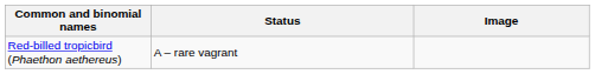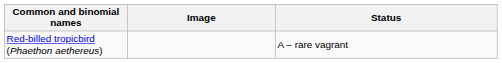 <table width=90% class="wikitable">
 <tr>
 <th width=25%>Common and binomial names</th>
+<th width=30%>Image</th>
 <th width=45%>Status</th>
-<th width=30%>Image</th>
 </tr>
 <tr>
 <td><a href='#'>Red-billed tropicbird</a><br>(<em>Phaethon aethereus</em>)</td>
+<td></td>
 <td>A – rare vagrant</td>
-<td></td>
 </tr>
 </table>
